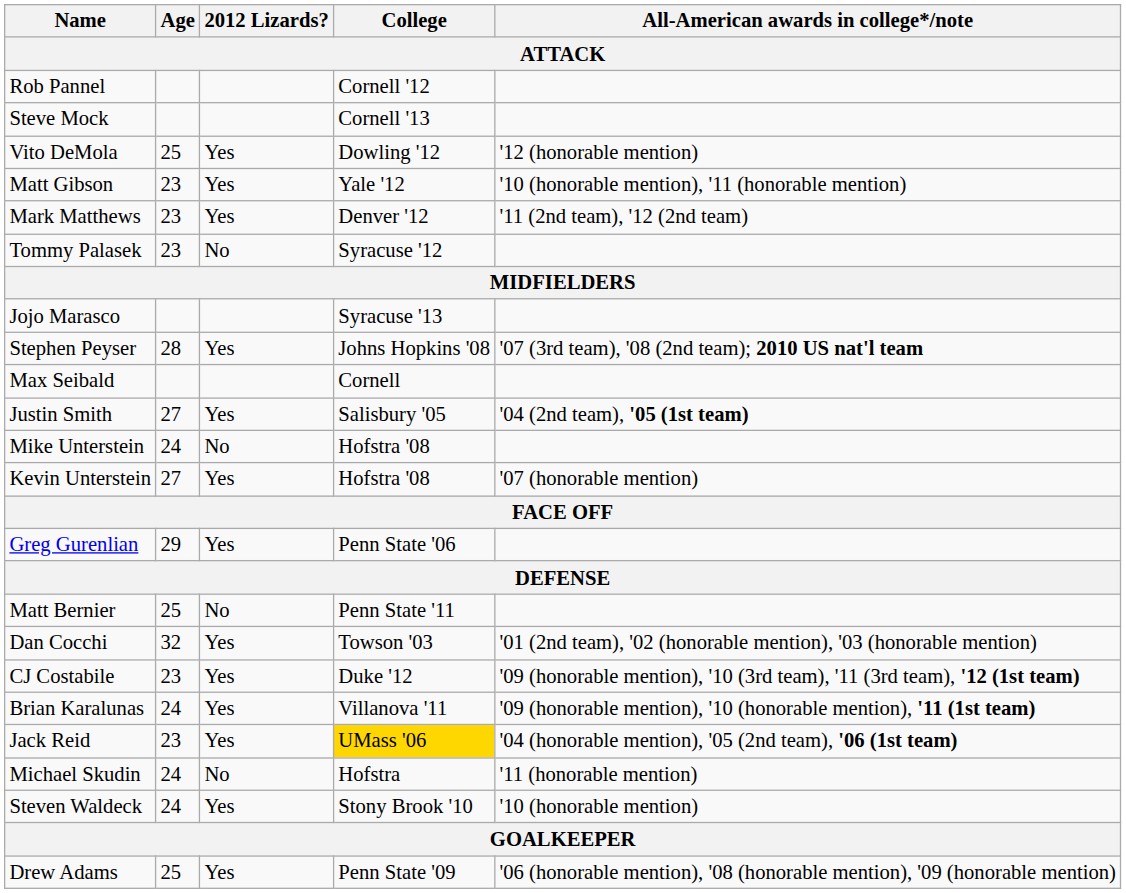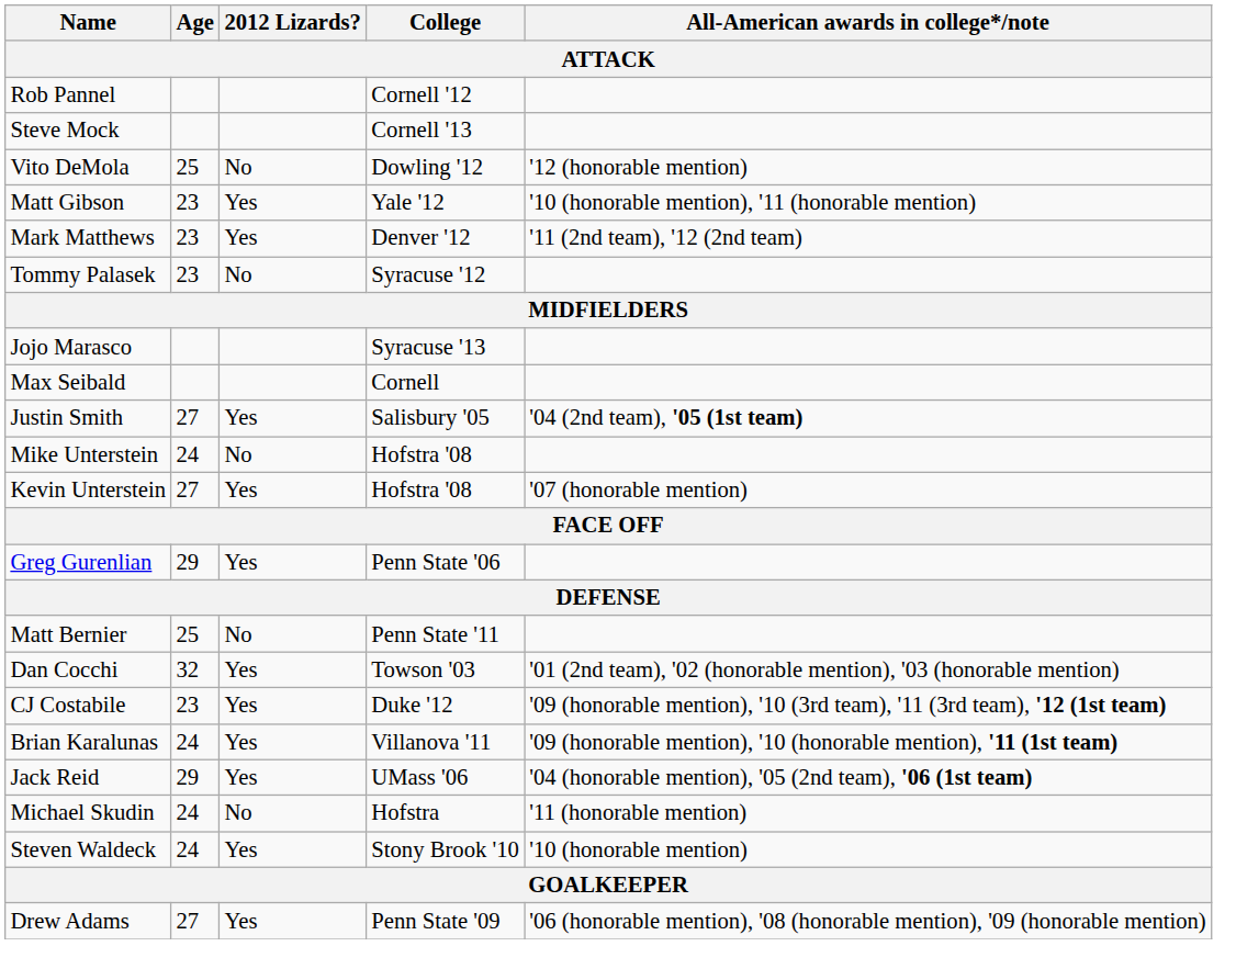 <table class="wikitable">
 <tr>
 <th>Name</th>
 <th>Age</th>
 <th>2012 Lizards?</th>
 <th>College</th>
 <th>All-American awards in college*/note</th>
 </tr>
 <tr>
 <th colspan=5>ATTACK</th>
 </tr>
 <tr>
 <td>Rob Pannel</td>
 <td></td>
 <td></td>
 <td>Cornell '12</td>
 <td></td>
 </tr>
 <tr>
 <td>Steve Mock</td>
 <td></td>
 <td></td>
 <td>Cornell '13</td>
 <td></td>
 </tr>
 <tr>
 <td>Vito DeMola</td>
 <td>25</td>
-<td>Yes</td>
+<td>No</td>
 <td>Dowling '12</td>
 <td>'12 (honorable mention)</td>
 </tr>
 <tr>
 <td>Matt Gibson</td>
 <td>23</td>
 <td>Yes</td>
 <td>Yale '12</td>
 <td>'10 (honorable mention), '11 (honorable mention)</td>
 </tr>
 <tr>
 <td>Mark Matthews</td>
 <td>23</td>
 <td>Yes</td>
 <td>Denver '12</td>
 <td>'11 (2nd team), '12 (2nd team)</td>
 </tr>
 <tr>
 <td>Tommy Palasek</td>
 <td>23</td>
 <td>No</td>
 <td>Syracuse '12</td>
 <td></td>
 </tr>
 <tr>
 <th colspan=5>MIDFIELDERS</th>
 </tr>
 <tr>
 <td>Jojo Marasco</td>
 <td></td>
 <td></td>
 <td>Syracuse '13</td>
 <td></td>
-</tr>
-<tr>
-<td>Stephen Peyser</td>
-<td>28</td>
-<td>Yes</td>
-<td>Johns Hopkins '08</td>
-<td>'07 (3rd team), '08 (2nd team); <strong>2010 US nat'l team</strong></td>
 </tr>
 <tr>
 <td>Max Seibald</td>
 <td></td>
 <td></td>
 <td>Cornell</td>
 <td></td>
 </tr>
 <tr>
 <td>Justin Smith</td>
 <td>27</td>
 <td>Yes</td>
 <td>Salisbury '05</td>
 <td>'04 (2nd team), <strong>'05 (1st team)</strong></td>
 </tr>
 <tr>
 <td>Mike Unterstein</td>
 <td>24</td>
 <td>No</td>
 <td>Hofstra '08</td>
 <td></td>
 </tr>
 <tr>
 <td>Kevin Unterstein</td>
 <td>27</td>
 <td>Yes</td>
 <td>Hofstra '08</td>
 <td>'07 (honorable mention)</td>
 </tr>
 <tr>
 <th colspan=5>FACE OFF</th>
 </tr>
 <tr>
 <td><a href='#'>Greg Gurenlian</a></td>
 <td>29</td>
 <td>Yes</td>
 <td>Penn State '06</td>
 <td></td>
 </tr>
 <tr>
 <th colspan=5>DEFENSE</th>
 </tr>
 <tr>
 <td>Matt Bernier</td>
 <td>25</td>
 <td>No</td>
 <td>Penn State '11</td>
 <td></td>
 </tr>
 <tr>
 <td>Dan Cocchi</td>
 <td>32</td>
 <td>Yes</td>
 <td>Towson '03</td>
 <td>'01 (2nd team), '02 (honorable mention), '03 (honorable mention)</td>
 </tr>
 <tr>
 <td>CJ Costabile</td>
 <td>23</td>
 <td>Yes</td>
 <td>Duke '12</td>
 <td>'09 (honorable mention), '10 (3rd team),  '11 (3rd team), <strong>'12 (1st team)</strong></td>
 </tr>
 <tr>
 <td>Brian Karalunas</td>
 <td>24</td>
 <td>Yes</td>
 <td>Villanova '11</td>
 <td>'09 (honorable mention), '10 (honorable mention), <strong>'11 (1st team)</strong></td>
 </tr>
 <tr>
 <td>Jack Reid</td>
-<td>23</td>
+<td>29</td>
 <td>Yes</td>
-<td style="background: gold;">UMass '06</td>
+<td>UMass '06</td>
 <td>'04 (honorable mention), '05 (2nd team), <strong>'06 (1st team)</strong></td>
 </tr>
 <tr>
 <td>Michael Skudin</td>
 <td>24</td>
 <td>No</td>
 <td>Hofstra</td>
 <td>'11 (honorable mention)</td>
 </tr>
 <tr>
 <td>Steven Waldeck</td>
 <td>24</td>
 <td>Yes</td>
 <td>Stony Brook '10</td>
 <td>'10 (honorable mention)</td>
 </tr>
 <tr>
 <th colspan=5>GOALKEEPER</th>
 </tr>
 <tr>
 <td>Drew Adams</td>
-<td>25</td>
+<td>27</td>
 <td>Yes</td>
 <td>Penn State '09</td>
 <td>'06 (honorable mention), '08 (honorable mention), '09 (honorable mention)</td>
 </tr>
 </table>
